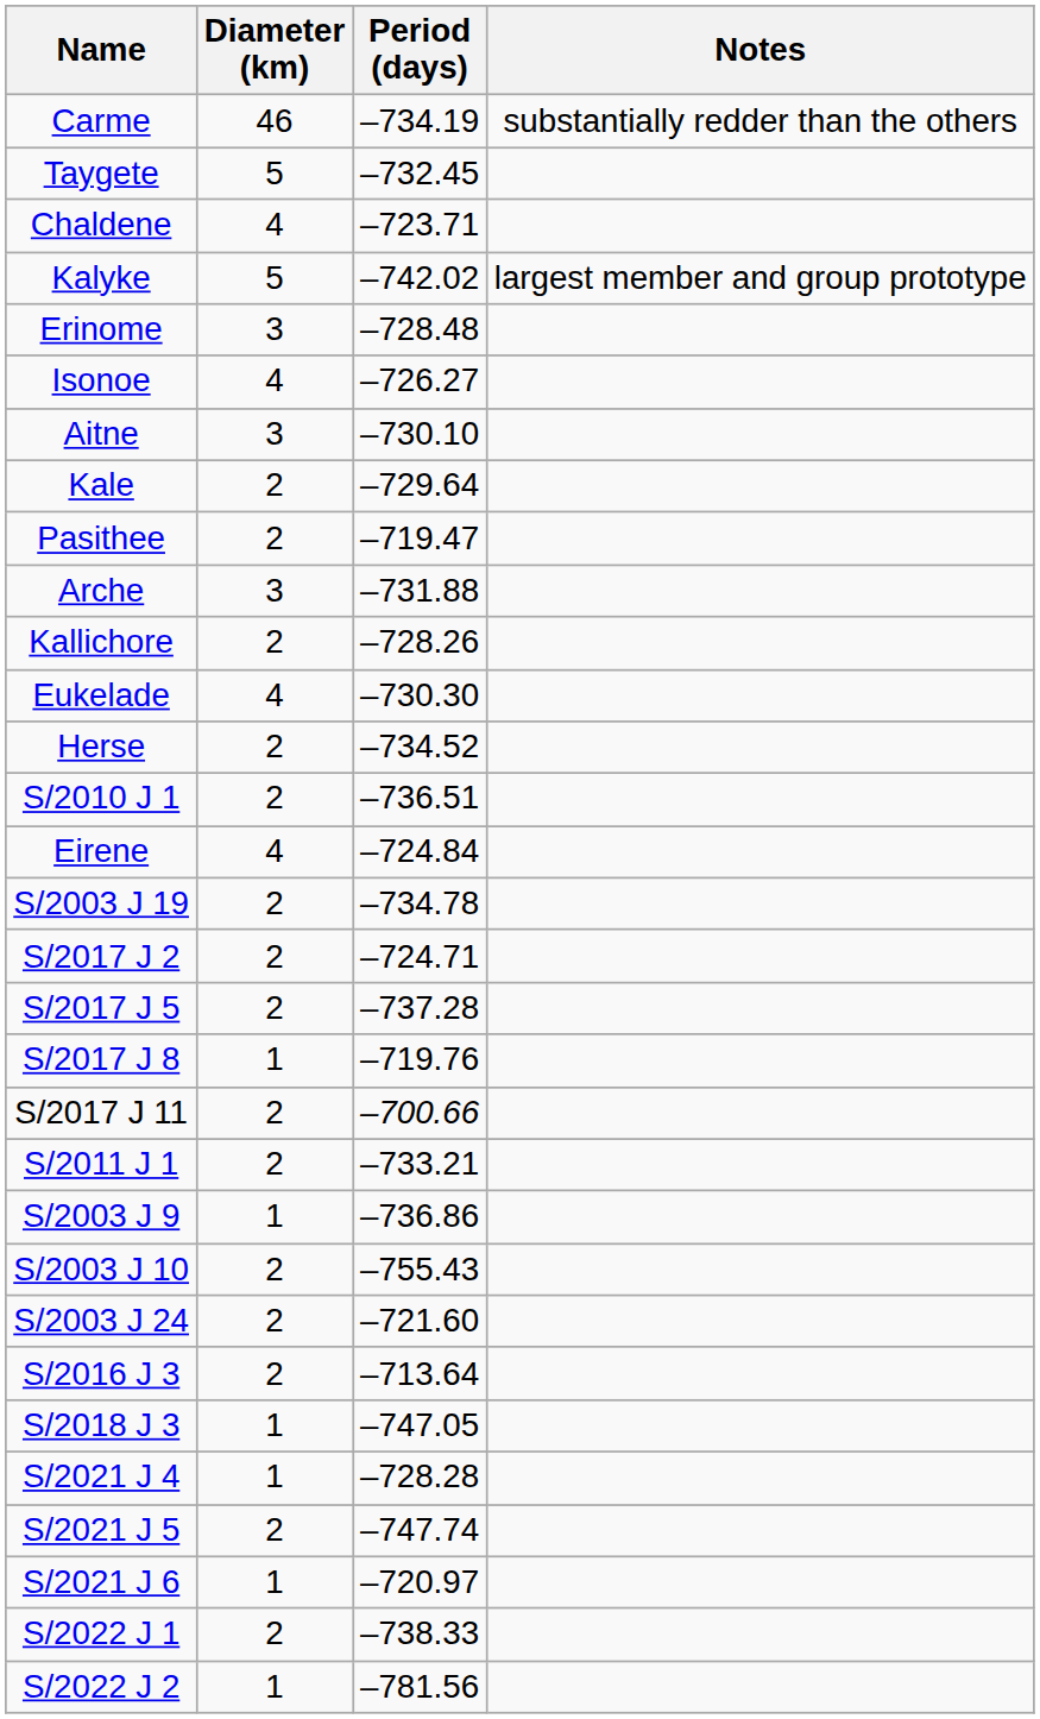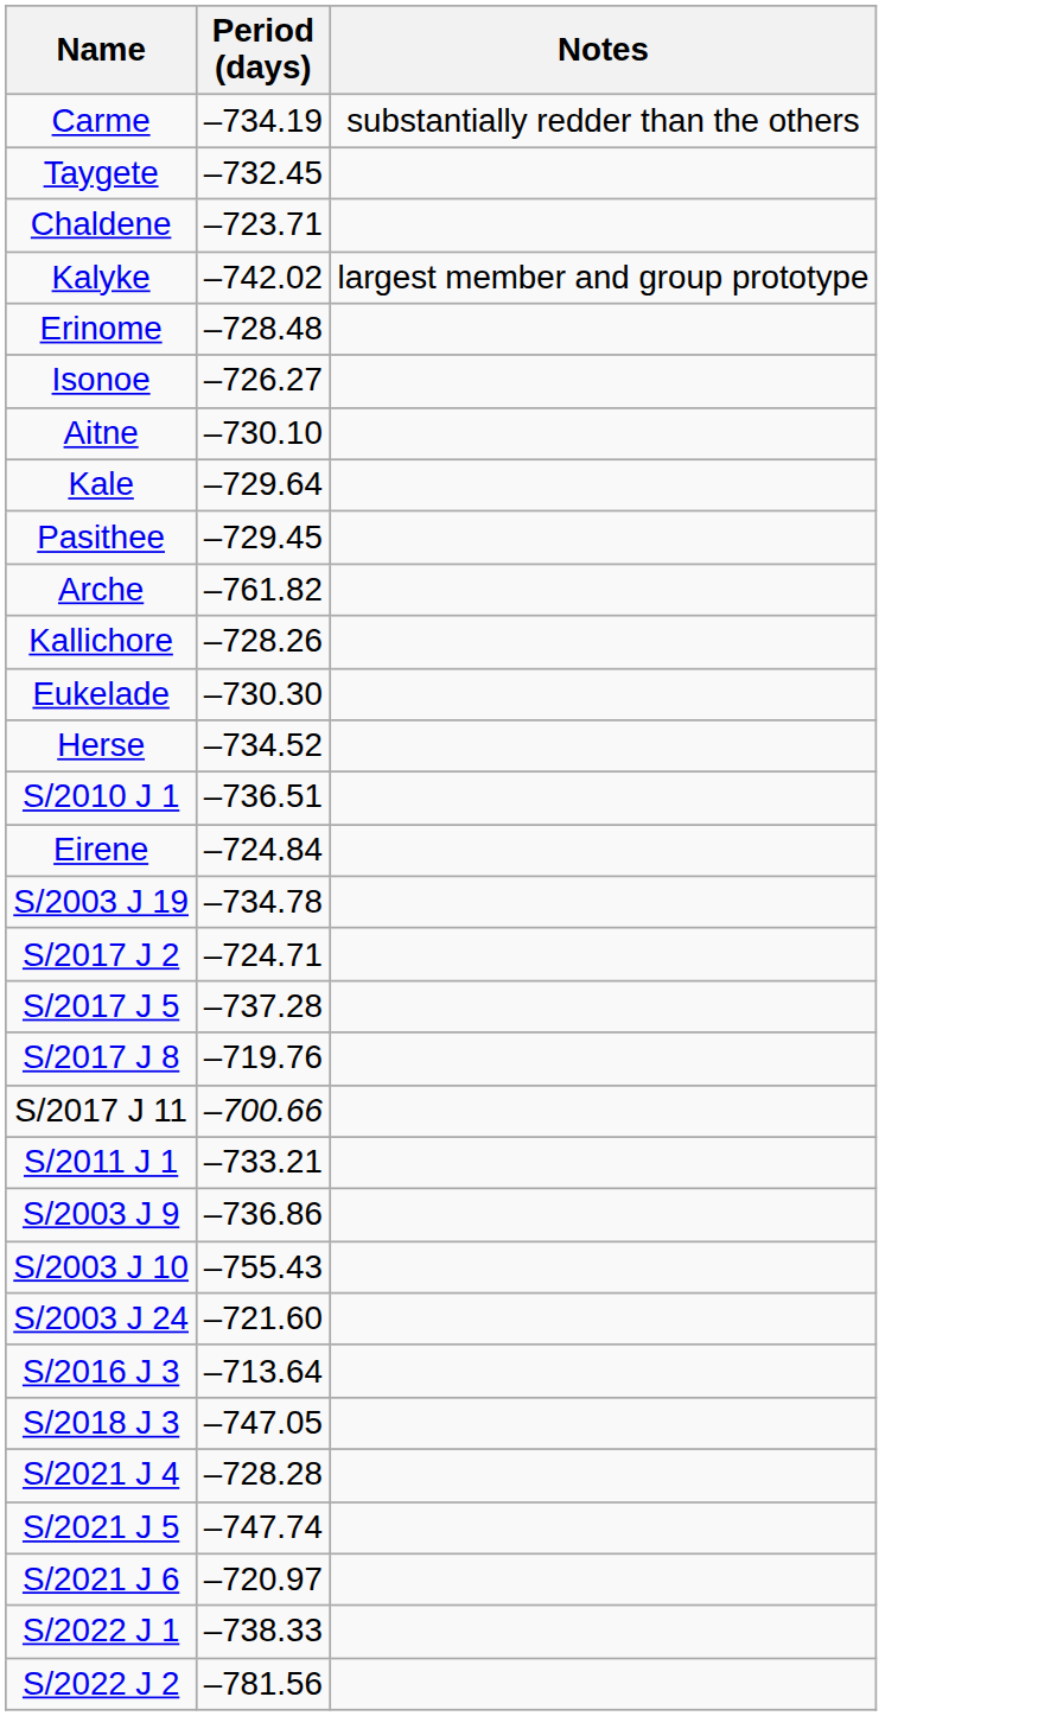 <table class="wikitable sortable" style="text-align:center;">
 <tr>
 <th>Name</th>
-<th>Diameter<br>(km)</th>
 <th>Period<br>(days)</th>
 <th>Notes</th>
 </tr>
 <tr id=Carme>
 <td><a href='#'>Carme</a></td>
-<td>46</td>
 <td>–734.19</td>
 <td>substantially redder than the others</td>
 </tr>
 <tr id=Taygete >
 <td><a href='#'>Taygete</a></td>
-<td>5</td>
 <td>–732.45</td>
 <td></td>
 </tr>
 <tr id=Chaldene >
 <td><a href='#'>Chaldene</a></td>
-<td>4</td>
 <td>–723.71</td>
 <td></td>
 </tr>
 <tr id=Kalyke >
 <td><a href='#'>Kalyke</a></td>
-<td>5</td>
 <td>–742.02</td>
 <td>largest member and group prototype</td>
 </tr>
 <tr id=Erinome >
 <td><a href='#'>Erinome</a></td>
-<td>3</td>
 <td>–728.48</td>
 <td></td>
 </tr>
 <tr id=Isonoe >
 <td><a href='#'>Isonoe</a></td>
-<td>4</td>
 <td>–726.27</td>
 <td></td>
 </tr>
 <tr id=Aitne >
 <td><a href='#'>Aitne</a></td>
-<td>3</td>
 <td>–730.10</td>
 <td></td>
 </tr>
 <tr id=Kale >
 <td><a href='#'>Kale</a></td>
-<td>2</td>
 <td>–729.64</td>
 <td></td>
 </tr>
 <tr id=Pasithee >
 <td><a href='#'>Pasithee</a></td>
-<td>2</td>
-<td>–719.47</td>
+<td>–729.45</td>
 <td></td>
 </tr>
 <tr id=Arche >
 <td><a href='#'>Arche</a></td>
-<td>3</td>
-<td>–731.88</td>
+<td>–761.82</td>
 <td></td>
 </tr>
 <tr id=Kallichore >
 <td><a href='#'>Kallichore</a></td>
-<td>2</td>
 <td>–728.26</td>
 <td></td>
 </tr>
 <tr id=Eukelade >
 <td><a href='#'>Eukelade</a></td>
-<td>4</td>
 <td>–730.30</td>
 <td></td>
 </tr>
 <tr id=Herse >
 <td><a href='#'>Herse</a></td>
-<td>2</td>
 <td>–734.52</td>
 <td></td>
 </tr>
 <tr id=S/2010 J 1>
 <td><a href='#'>S/2010 J 1</a></td>
-<td>2</td>
 <td>–736.51</td>
 <td></td>
 </tr>
 <tr id=Eirene >
 <td><a href='#'>Eirene</a></td>
-<td>4</td>
 <td>–724.84</td>
 <td></td>
 </tr>
 <tr id=S/2003 J 19>
 <td><a href='#'>S/2003 J 19</a></td>
-<td>2</td>
 <td>–734.78</td>
 <td></td>
 </tr>
 <tr id=S/2017 J 2>
 <td><a href='#'>S/2017 J 2</a></td>
-<td>2</td>
 <td>–724.71</td>
 <td></td>
 </tr>
 <tr id=S/2017 J 5>
 <td><a href='#'>S/2017 J 5</a></td>
-<td>2</td>
 <td>–737.28</td>
 <td></td>
 </tr>
 <tr id=S/2017 J 8>
 <td><a href='#'>S/2017 J 8</a></td>
-<td>1</td>
 <td>–719.76</td>
 <td></td>
 </tr>
 <tr id=S/2017 J 11>
 <td>S/2017 J 11</td>
-<td>2</td>
 <td><em>–700.66</em></td>
 <td></td>
 </tr>
 <tr id=S/2011 J 1>
 <td><a href='#'>S/2011 J 1</a></td>
-<td>2</td>
 <td>–733.21</td>
 <td></td>
 </tr>
 <tr id=S/2003 J 9>
 <td><a href='#'>S/2003 J 9</a></td>
-<td>1</td>
 <td>–736.86</td>
 <td></td>
 </tr>
 <tr id=S/2003 J 10>
 <td><a href='#'>S/2003 J 10</a></td>
-<td>2</td>
 <td>–755.43</td>
 <td></td>
 </tr>
 <tr id=S/2003 J 24>
 <td><a href='#'>S/2003 J 24</a></td>
-<td>2</td>
 <td>–721.60</td>
 <td></td>
 </tr>
 <tr id=S/2016 J 3>
 <td><a href='#'>S/2016 J 3</a></td>
-<td>2</td>
 <td>–713.64</td>
 <td></td>
 </tr>
 <tr id=S/2018 J 3>
 <td><a href='#'>S/2018 J 3</a></td>
-<td>1</td>
 <td>–747.05</td>
 <td></td>
 </tr>
 <tr id=S/2021 J 4>
 <td><a href='#'>S/2021 J 4</a></td>
-<td>1</td>
 <td>–728.28</td>
 <td></td>
 </tr>
 <tr id=S/2021 J 5>
 <td><a href='#'>S/2021 J 5</a></td>
-<td>2</td>
 <td>–747.74</td>
 <td></td>
 </tr>
 <tr id=S/2021 J 6>
 <td><a href='#'>S/2021 J 6</a></td>
-<td>1</td>
 <td>–720.97</td>
 <td></td>
 </tr>
 <tr id=S/2022 J 1>
 <td><a href='#'>S/2022 J 1</a></td>
-<td>2</td>
 <td>–738.33</td>
 <td></td>
 </tr>
 <tr id=S/2022 J 2>
 <td><a href='#'>S/2022 J 2</a></td>
-<td>1</td>
 <td>–781.56</td>
 <td></td>
 </tr>
 </table>
